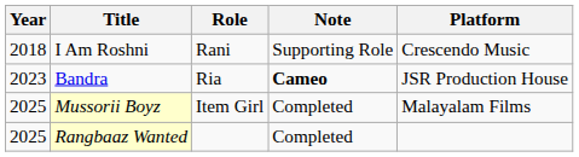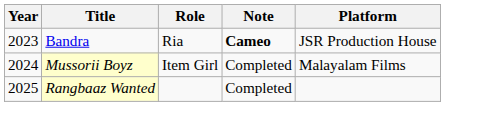 <table class="wikitable">
 <tr>
 <th>Year</th>
 <th>Title</th>
 <th>Role</th>
 <th>Note</th>
 <th>Platform</th>
 </tr>
 <tr>
-<td>2018</td>
-<td>I Am Roshni</td>
-<td>Rani</td>
-<td>Supporting Role</td>
-<td>Crescendo Music</td>
-</tr>
-<tr>
 <td>2023</td>
 <td><a href='#'>Bandra</a></td>
 <td>Ria</td>
 <td><strong>Cameo</strong></td>
 <td>JSR Production House</td>
 </tr>
 <tr>
-<td>2025</td>
+<td>2024</td>
 <td style="background:#ffc;"><em>Mussorii Boyz</em> </td>
 <td>Item Girl</td>
 <td>Completed</td>
 <td>Malayalam Films</td>
 </tr>
 <tr>
 <td>2025</td>
 <td style="background:#ffc;"><em>Rangbaaz Wanted</em> </td>
 <td></td>
 <td>Completed</td>
 <td></td>
 </tr>
 </table>
